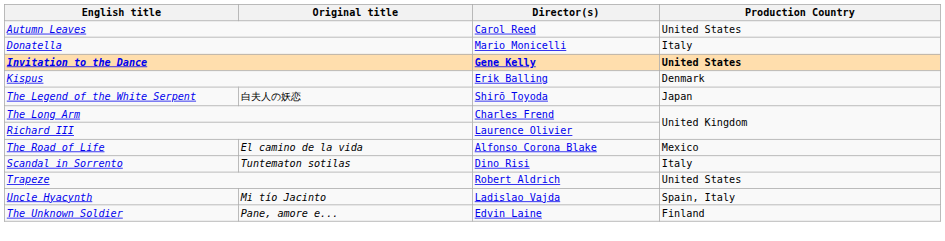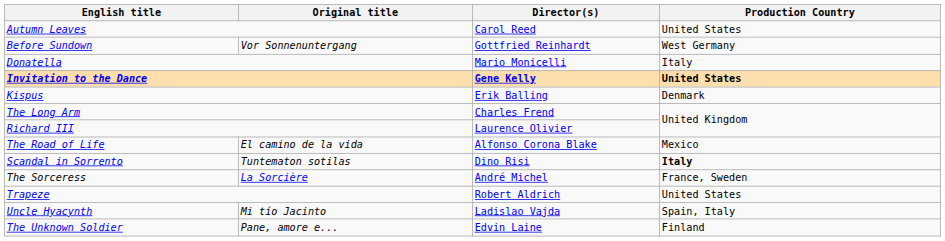 <table class="wikitable" width="95%" cellpadding="5">
 <tr>
 <th width="25%">English title</th>
 <th width="25%">Original title</th>
 <th width="20%">Director(s)</th>
 <th width="30%">Production Country</th>
 </tr>
 <tr>
 <td colspan="2"><em><a href='#'>Autumn Leaves</a></em></td>
 <td><a href='#'>Carol Reed</a></td>
 <td>United States</td>
+</tr>
+<tr>
+<td><em><a href='#'>Before Sundown</a></em></td>
+<td><em>Vor Sonnenuntergang</em></td>
+<td><a href='#'>Gottfried Reinhardt</a></td>
+<td>West Germany</td>
 </tr>
 <tr>
 <td colspan="2"><em><a href='#'>Donatella</a></em></td>
 <td><a href='#'>Mario Monicelli</a></td>
 <td>Italy</td>
 </tr>
 <tr style="background:#FFDEAD;">
 <td colspan="2"><em><a href='#'><strong>Invitation to the Dance</strong></a></em></td>
 <td><strong><a href='#'>Gene Kelly</a></strong></td>
 <td><strong>United States</strong></td>
 </tr>
 <tr>
 <td colspan="2"><em><a href='#'>Kispus</a></em></td>
 <td><a href='#'>Erik Balling</a></td>
 <td>Denmark</td>
-</tr>
-<tr>
-<td><em><a href='#'>The Legend of the White Serpent</a></em></td>
-<td>白夫人の妖恋</td>
-<td><a href='#'>Shirō Toyoda</a></td>
-<td>Japan</td>
 </tr>
 <tr>
 <td colspan="2"><em><a href='#'>The Long Arm</a></em></td>
 <td><a href='#'>Charles Frend</a></td>
 <td rowspan="2">United Kingdom</td>
 </tr>
 <tr>
 <td colspan="2"><em><a href='#'>Richard III</a></em></td>
 <td><a href='#'>Laurence Olivier</a></td>
 </tr>
 <tr>
 <td><em><a href='#'>The Road of Life</a></em></td>
 <td><em>El camino de la vida</em></td>
 <td><a href='#'>Alfonso Corona Blake</a></td>
 <td>Mexico</td>
 </tr>
 <tr>
 <td><em><a href='#'>Scandal in Sorrento</a></em></td>
 <td><em>Tuntematon sotilas</em></td>
 <td><a href='#'>Dino Risi</a></td>
-<td>Italy</td>
+<td><strong>Italy</strong></td>
+</tr>
+<tr>
+<td><em>The Sorceress</em></td>
+<td><em><a href='#'>La Sorcière</a></em></td>
+<td><a href='#'>André Michel</a></td>
+<td>France, Sweden</td>
 </tr>
 <tr>
 <td colspan="2"><em><a href='#'>Trapeze</a></em></td>
 <td><a href='#'>Robert Aldrich</a></td>
 <td>United States</td>
 </tr>
 <tr>
 <td><em><a href='#'>Uncle Hyacynth</a></em></td>
 <td><em>Mi tío Jacinto</em></td>
 <td><a href='#'>Ladislao Vajda</a></td>
 <td>Spain, Italy</td>
 </tr>
 <tr>
 <td><em><a href='#'>The Unknown Soldier</a></em></td>
 <td><em>Pane, amore e...</em></td>
 <td><a href='#'>Edvin Laine</a></td>
 <td>Finland</td>
 </tr>
 </table>
